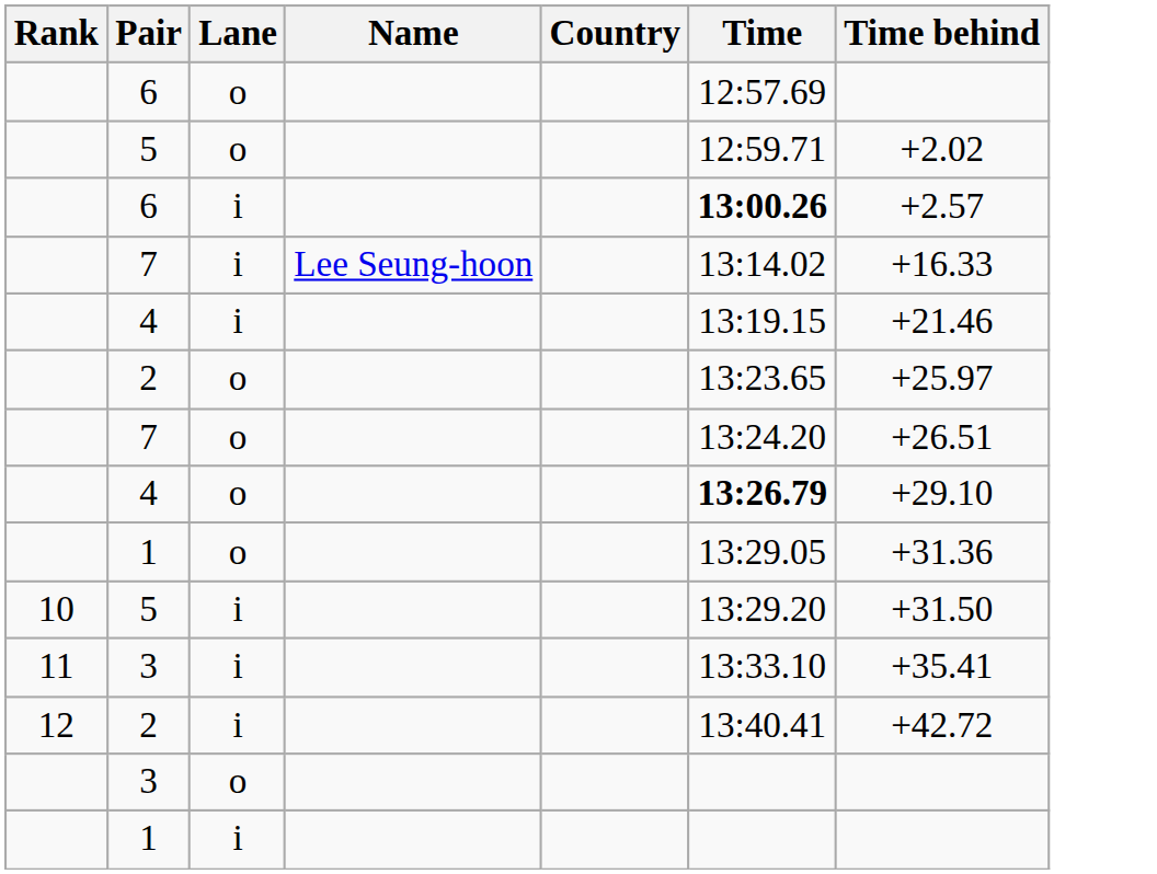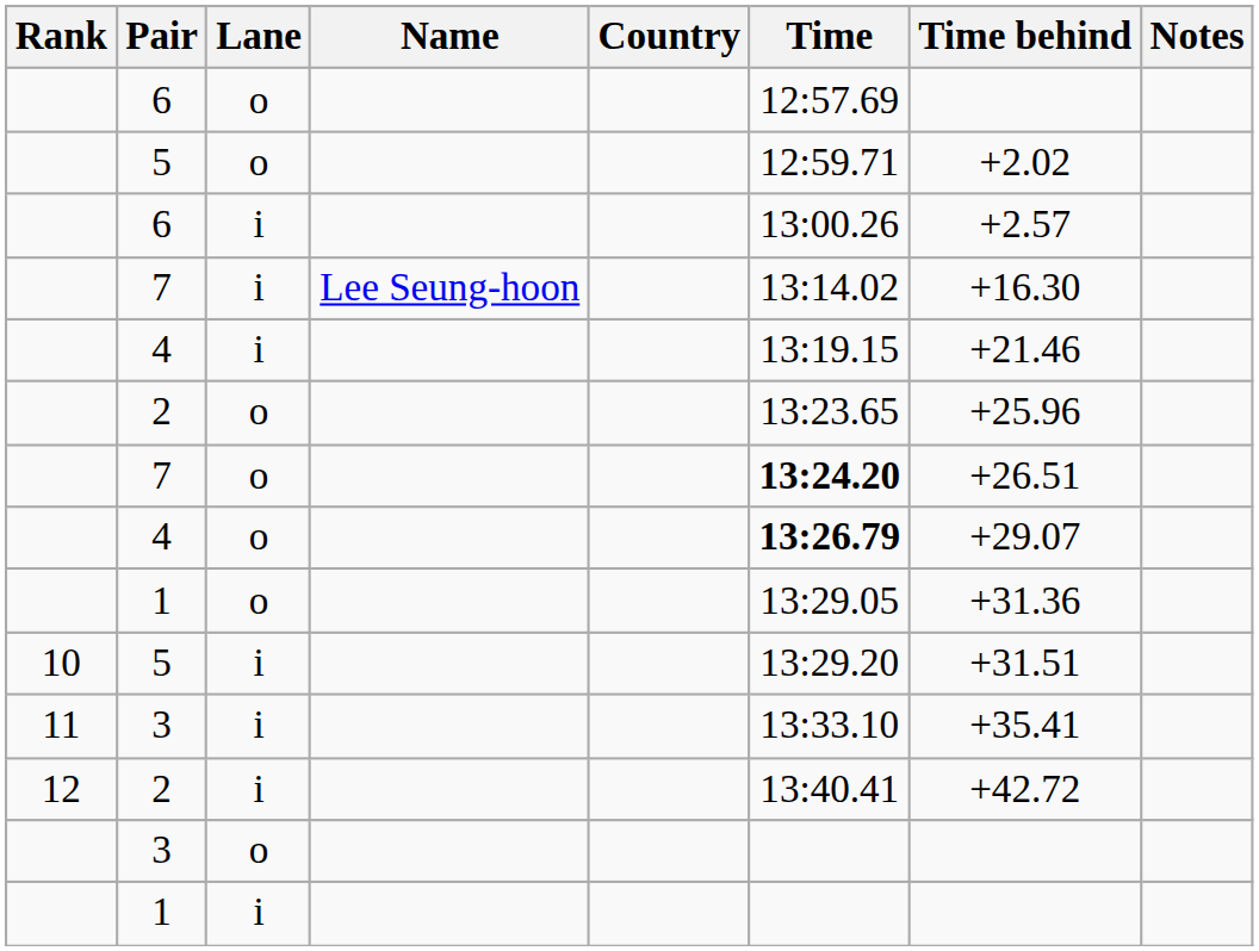 <table class="wikitable sortable" style="text-align:center">
 <tr>
 <th>Rank</th>
 <th>Pair</th>
 <th>Lane</th>
 <th>Name</th>
 <th>Country</th>
 <th>Time</th>
 <th>Time behind</th>
+<th>Notes</th>
 </tr>
 <tr>
 <td></td>
 <td>6</td>
 <td>o</td>
 <td align=left></td>
 <td align=left></td>
 <td>12:57.69</td>
+<td></td>
 <td></td>
 </tr>
 <tr>
 <td></td>
 <td>5</td>
 <td>o</td>
 <td align=left></td>
 <td align=left></td>
 <td>12:59.71</td>
 <td>+2.02</td>
+<td></td>
 </tr>
 <tr>
 <td></td>
 <td>6</td>
 <td>i</td>
 <td align=left></td>
 <td align=left></td>
-<td><strong>13:00.26</strong></td>
+<td>13:00.26</td>
 <td>+2.57</td>
+<td></td>
 </tr>
 <tr>
 <td></td>
 <td>7</td>
 <td>i</td>
 <td align=left><a href='#'>Lee Seung-hoon</a></td>
 <td align=left></td>
 <td>13:14.02</td>
-<td>+16.33</td>
+<td>+16.30</td>
+<td></td>
 </tr>
 <tr>
 <td></td>
 <td>4</td>
 <td>i</td>
 <td align=left></td>
 <td align=left></td>
 <td>13:19.15</td>
 <td>+21.46</td>
+<td></td>
 </tr>
 <tr>
 <td></td>
 <td>2</td>
 <td>o</td>
 <td align=left></td>
 <td align=left></td>
 <td>13:23.65</td>
-<td>+25.97</td>
+<td>+25.96</td>
+<td></td>
 </tr>
 <tr>
 <td></td>
 <td>7</td>
 <td>o</td>
 <td align=left></td>
 <td align=left></td>
-<td>13:24.20</td>
+<td><strong>13:24.20</strong></td>
 <td>+26.51</td>
+<td></td>
 </tr>
 <tr>
 <td></td>
 <td>4</td>
 <td>o</td>
 <td align=left></td>
 <td align=left></td>
 <td><strong>13:26.79</strong></td>
-<td>+29.10</td>
+<td>+29.07</td>
+<td></td>
 </tr>
 <tr>
 <td></td>
 <td>1</td>
 <td>o</td>
 <td align=left></td>
 <td align=left></td>
 <td>13:29.05</td>
 <td>+31.36</td>
+<td></td>
 </tr>
 <tr>
 <td>10</td>
 <td>5</td>
 <td>i</td>
 <td align=left></td>
 <td align=left></td>
 <td>13:29.20</td>
-<td>+31.50</td>
+<td>+31.51</td>
+<td></td>
 </tr>
 <tr>
 <td>11</td>
 <td>3</td>
 <td>i</td>
 <td align=left></td>
 <td align=left></td>
 <td>13:33.10</td>
 <td>+35.41</td>
+<td></td>
 </tr>
 <tr>
 <td>12</td>
 <td>2</td>
 <td>i</td>
 <td align=left></td>
 <td align=left></td>
 <td>13:40.41</td>
 <td>+42.72</td>
+<td></td>
 </tr>
 <tr>
 <td></td>
 <td>3</td>
 <td>o</td>
 <td align=left></td>
 <td align=left></td>
+<td></td>
 <td></td>
 <td></td>
 </tr>
 <tr>
 <td></td>
 <td>1</td>
 <td>i</td>
 <td align=left></td>
 <td align=left></td>
 <td></td>
 <td></td>
+<td></td>
 </tr>
 </table>
